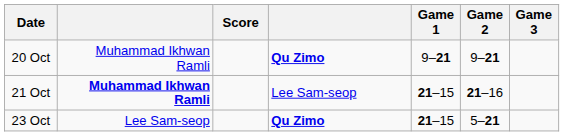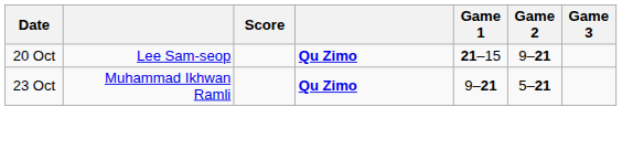 <table class="wikitable" style="text-align: center; font-size:90% ">
 <tr>
 <th width="60">Date</th>
 <th align="right" width="200"></th>
 <th width="60">Score</th>
 <th align="left" width="200"></th>
 <th width="50">Game 1</th>
 <th width="50">Game 2</th>
 <th width="50">Game 3</th>
 </tr>
 <tr>
 <td>20 Oct</td>
+<td align="right"><a href='#'>Lee Sam-seop</a> </td>
+<td align="center"></td>
+<td align="left"><strong> <a href='#'>Qu Zimo</a></strong></td>
+<td><strong>21</strong>–15</td>
+<td>9–<strong>21</strong></td>
+<td></td>
+</tr>
+<tr>
+<td>23 Oct</td>
 <td align="right"><a href='#'>Muhammad Ikhwan Ramli</a> </td>
 <td align="center"></td>
 <td align="left"><strong> <a href='#'>Qu Zimo</a></strong></td>
 <td>9–<strong>21</strong></td>
-<td>9–<strong>21</strong></td>
-<td></td>
-</tr>
-<tr>
-<td>21 Oct</td>
-<td align="right"><strong><a href='#'>Muhammad Ikhwan Ramli</a> </strong></td>
-<td align="center"></td>
-<td align="left"> <a href='#'>Lee Sam-seop</a></td>
-<td><strong>21</strong>–15</td>
-<td><strong>21</strong>–16</td>
-<td></td>
-</tr>
-<tr>
-<td>23 Oct</td>
-<td align="right"><a href='#'>Lee Sam-seop</a> </td>
-<td align="center"></td>
-<td align="left"><strong> <a href='#'>Qu Zimo</a></strong></td>
-<td><strong>21</strong>–15</td>
 <td>5–<strong>21</strong></td>
 <td></td>
 </tr>
 </table>
